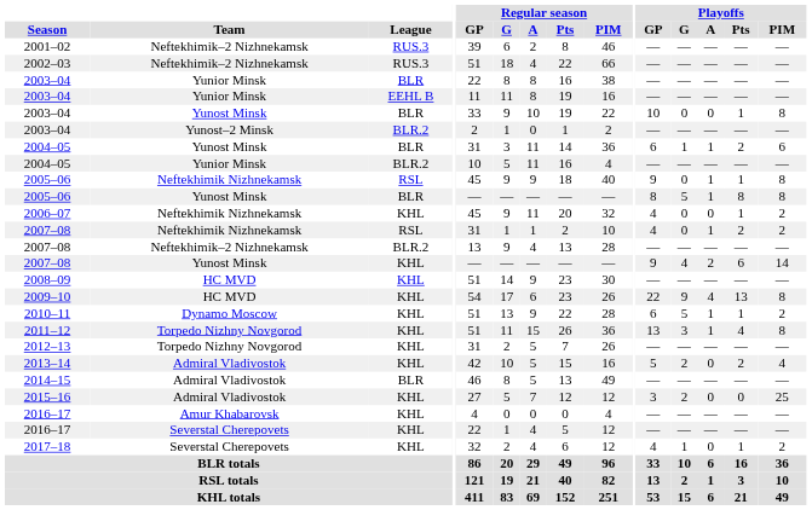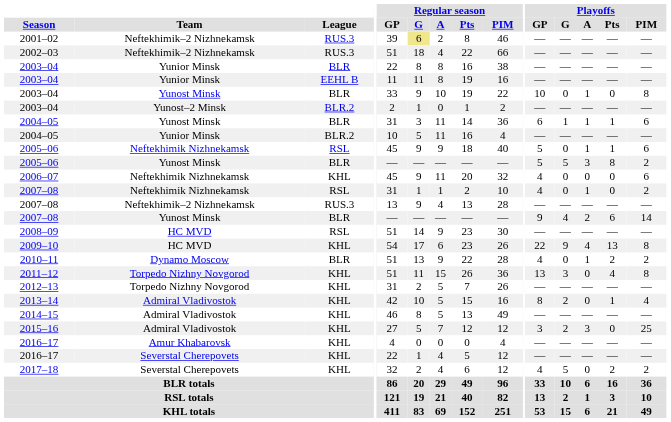 <table border="0" cellpadding="1" cellspacing="0" style="text-align:center; width:60em">
 <tr bgcolor="#e0e0e0">
 <th colspan="3" bgcolor="#ffffff"></th>
 <th rowspan="99" bgcolor="#ffffff"></th>
 <th colspan="5"><a href='#'>Regular season</a></th>
 <th rowspan="99" bgcolor="#ffffff"></th>
 <th colspan="5"><a href='#'>Playoffs</a></th>
 </tr>
 <tr bgcolor="#e0e0e0">
 <th><a href='#'>Season</a></th>
 <th>Team</th>
 <th>League</th>
 <th>GP</th>
 <th><a href='#'>G</a></th>
 <th><a href='#'>A</a></th>
 <th><a href='#'>Pts</a></th>
 <th><a href='#'>PIM</a></th>
 <th>GP</th>
 <th>G</th>
 <th>A</th>
 <th>Pts</th>
 <th>PIM</th>
 </tr>
 <tr>
 <td>2001–02</td>
 <td>Neftekhimik–2 Nizhnekamsk</td>
 <td><a href='#'>RUS.3</a></td>
 <td>39</td>
-<td>6</td>
+<td style="background: khaki;">6</td>
 <td>2</td>
 <td>8</td>
 <td>46</td>
 <td>—</td>
 <td>—</td>
 <td>—</td>
 <td>—</td>
 <td>—</td>
 </tr>
 <tr bgcolor="#f0f0f0">
 <td>2002–03</td>
 <td>Neftekhimik–2 Nizhnekamsk</td>
 <td>RUS.3</td>
 <td>51</td>
 <td>18</td>
 <td>4</td>
 <td>22</td>
 <td>66</td>
 <td>—</td>
 <td>—</td>
 <td>—</td>
 <td>—</td>
 <td>—</td>
 </tr>
 <tr>
 <td><a href='#'>2003–04</a></td>
 <td>Yunior Minsk</td>
 <td><a href='#'>BLR</a></td>
 <td>22</td>
 <td>8</td>
 <td>8</td>
 <td>16</td>
 <td>38</td>
 <td>—</td>
 <td>—</td>
 <td>—</td>
 <td>—</td>
 <td>—</td>
 </tr>
 <tr bgcolor="#f0f0f0">
 <td><a href='#'>2003–04</a></td>
 <td>Yunior Minsk</td>
 <td><a href='#'>EEHL B</a></td>
 <td>11</td>
 <td>11</td>
 <td>8</td>
 <td>19</td>
 <td>16</td>
 <td>—</td>
 <td>—</td>
 <td>—</td>
 <td>—</td>
 <td>—</td>
 </tr>
 <tr>
 <td>2003–04</td>
 <td><a href='#'>Yunost Minsk</a></td>
 <td>BLR</td>
 <td>33</td>
 <td>9</td>
 <td>10</td>
 <td>19</td>
 <td>22</td>
 <td>10</td>
 <td>0</td>
+<td>1</td>
 <td>0</td>
-<td>1</td>
 <td>8</td>
 </tr>
 <tr bgcolor="#f0f0f0">
 <td>2003–04</td>
 <td>Yunost–2 Minsk</td>
 <td><a href='#'>BLR.2</a></td>
 <td>2</td>
 <td>1</td>
 <td>0</td>
 <td>1</td>
 <td>2</td>
 <td>—</td>
 <td>—</td>
 <td>—</td>
 <td>—</td>
 <td>—</td>
 </tr>
 <tr>
 <td><a href='#'>2004–05</a></td>
 <td>Yunost Minsk</td>
 <td>BLR</td>
 <td>31</td>
 <td>3</td>
 <td>11</td>
 <td>14</td>
 <td>36</td>
 <td>6</td>
 <td>1</td>
 <td>1</td>
-<td>2</td>
+<td>1</td>
 <td>6</td>
 </tr>
 <tr bgcolor="#f0f0f0">
 <td>2004–05</td>
 <td>Yunior Minsk</td>
 <td>BLR.2</td>
 <td>10</td>
 <td>5</td>
 <td>11</td>
 <td>16</td>
 <td>4</td>
 <td>—</td>
 <td>—</td>
 <td>—</td>
 <td>—</td>
 <td>—</td>
 </tr>
 <tr>
 <td><a href='#'>2005–06</a></td>
 <td><a href='#'>Neftekhimik Nizhnekamsk</a></td>
 <td><a href='#'>RSL</a></td>
 <td>45</td>
 <td>9</td>
 <td>9</td>
 <td>18</td>
 <td>40</td>
-<td>9</td>
+<td>5</td>
 <td>0</td>
 <td>1</td>
 <td>1</td>
-<td>8</td>
+<td>6</td>
 </tr>
 <tr bgcolor="#f0f0f0">
 <td><a href='#'>2005–06</a></td>
 <td>Yunost Minsk</td>
 <td>BLR</td>
 <td>—</td>
 <td>—</td>
 <td>—</td>
 <td>—</td>
 <td>—</td>
+<td>5</td>
+<td>5</td>
+<td>3</td>
 <td>8</td>
-<td>5</td>
-<td>1</td>
-<td>8</td>
-<td>8</td>
+<td>2</td>
 </tr>
 <tr>
 <td><a href='#'>2006–07</a></td>
 <td>Neftekhimik Nizhnekamsk</td>
 <td>KHL</td>
 <td>45</td>
 <td>9</td>
 <td>11</td>
 <td>20</td>
 <td>32</td>
 <td>4</td>
 <td>0</td>
 <td>0</td>
-<td>1</td>
-<td>2</td>
+<td>0</td>
+<td>6</td>
 </tr>
 <tr bgcolor="#f0f0f0">
 <td><a href='#'>2007–08</a></td>
 <td>Neftekhimik Nizhnekamsk</td>
 <td>RSL</td>
 <td>31</td>
 <td>1</td>
 <td>1</td>
 <td>2</td>
 <td>10</td>
 <td>4</td>
 <td>0</td>
 <td>1</td>
-<td>2</td>
+<td>0</td>
 <td>2</td>
 </tr>
 <tr>
 <td>2007–08</td>
 <td>Neftekhimik–2 Nizhnekamsk</td>
-<td>BLR.2</td>
+<td>RUS.3</td>
 <td>13</td>
 <td>9</td>
 <td>4</td>
 <td>13</td>
 <td>28</td>
 <td>—</td>
 <td>—</td>
 <td>—</td>
 <td>—</td>
 <td>—</td>
 </tr>
 <tr bgcolor="#f0f0f0">
 <td><a href='#'>2007–08</a></td>
 <td>Yunost Minsk</td>
-<td>KHL</td>
+<td>BLR</td>
 <td>—</td>
 <td>—</td>
 <td>—</td>
 <td>—</td>
 <td>—</td>
 <td>9</td>
 <td>4</td>
 <td>2</td>
 <td>6</td>
 <td>14</td>
 </tr>
 <tr>
 <td><a href='#'>2008–09</a></td>
 <td><a href='#'>HC MVD</a></td>
-<td><a href='#'>KHL</a></td>
+<td>RSL</td>
 <td>51</td>
 <td>14</td>
 <td>9</td>
 <td>23</td>
 <td>30</td>
 <td>—</td>
 <td>—</td>
 <td>—</td>
 <td>—</td>
 <td>—</td>
 </tr>
 <tr bgcolor="#f0f0f0">
 <td><a href='#'>2009–10</a></td>
 <td>HC MVD</td>
 <td>KHL</td>
 <td>54</td>
 <td>17</td>
 <td>6</td>
 <td>23</td>
 <td>26</td>
 <td>22</td>
 <td>9</td>
 <td>4</td>
 <td>13</td>
 <td>8</td>
 </tr>
 <tr>
 <td><a href='#'>2010–11</a></td>
 <td><a href='#'>Dynamo Moscow</a></td>
-<td>KHL</td>
+<td>BLR</td>
 <td>51</td>
 <td>13</td>
 <td>9</td>
 <td>22</td>
 <td>28</td>
-<td>6</td>
-<td>5</td>
+<td>4</td>
+<td>0</td>
 <td>1</td>
-<td>1</td>
+<td>2</td>
 <td>2</td>
 </tr>
 <tr bgcolor="#f0f0f0">
 <td><a href='#'>2011–12</a></td>
 <td><a href='#'>Torpedo Nizhny Novgorod</a></td>
 <td>KHL</td>
 <td>51</td>
 <td>11</td>
 <td>15</td>
 <td>26</td>
 <td>36</td>
 <td>13</td>
 <td>3</td>
-<td>1</td>
+<td>0</td>
 <td>4</td>
 <td>8</td>
 </tr>
 <tr>
 <td><a href='#'>2012–13</a></td>
 <td>Torpedo Nizhny Novgorod</td>
 <td>KHL</td>
 <td>31</td>
 <td>2</td>
 <td>5</td>
 <td>7</td>
 <td>26</td>
 <td>—</td>
 <td>—</td>
 <td>—</td>
 <td>—</td>
 <td>—</td>
 </tr>
 <tr bgcolor="#f0f0f0">
 <td><a href='#'>2013–14</a></td>
 <td><a href='#'>Admiral Vladivostok</a></td>
 <td>KHL</td>
 <td>42</td>
 <td>10</td>
 <td>5</td>
 <td>15</td>
 <td>16</td>
-<td>5</td>
+<td>8</td>
 <td>2</td>
 <td>0</td>
-<td>2</td>
+<td>1</td>
 <td>4</td>
 </tr>
 <tr>
 <td><a href='#'>2014–15</a></td>
 <td>Admiral Vladivostok</td>
-<td>BLR</td>
+<td>KHL</td>
 <td>46</td>
 <td>8</td>
 <td>5</td>
 <td>13</td>
 <td>49</td>
 <td>—</td>
 <td>—</td>
 <td>—</td>
 <td>—</td>
 <td>—</td>
 </tr>
 <tr bgcolor="#f0f0f0">
 <td><a href='#'>2015–16</a></td>
 <td>Admiral Vladivostok</td>
 <td>KHL</td>
 <td>27</td>
 <td>5</td>
 <td>7</td>
 <td>12</td>
 <td>12</td>
 <td>3</td>
 <td>2</td>
-<td>0</td>
+<td>3</td>
 <td>0</td>
 <td>25</td>
 </tr>
 <tr>
 <td><a href='#'>2016–17</a></td>
 <td><a href='#'>Amur Khabarovsk</a></td>
 <td>KHL</td>
 <td>4</td>
 <td>0</td>
 <td>0</td>
 <td>0</td>
 <td>4</td>
 <td>—</td>
 <td>—</td>
 <td>—</td>
 <td>—</td>
 <td>—</td>
 </tr>
 <tr bgcolor="#f0f0f0">
 <td>2016–17</td>
 <td><a href='#'>Severstal Cherepovets</a></td>
 <td>KHL</td>
 <td>22</td>
 <td>1</td>
 <td>4</td>
 <td>5</td>
 <td>12</td>
 <td>—</td>
 <td>—</td>
 <td>—</td>
 <td>—</td>
 <td>—</td>
 </tr>
 <tr>
 <td><a href='#'>2017–18</a></td>
 <td>Severstal Cherepovets</td>
 <td>KHL</td>
 <td>32</td>
 <td>2</td>
 <td>4</td>
 <td>6</td>
 <td>12</td>
 <td>4</td>
-<td>1</td>
+<td>5</td>
 <td>0</td>
-<td>1</td>
+<td>2</td>
 <td>2</td>
 </tr>
 <tr bgcolor="#e0e0e0">
 <th colspan="3">BLR totals</th>
 <th>86</th>
 <th>20</th>
 <th>29</th>
 <th>49</th>
 <th>96</th>
 <th>33</th>
 <th>10</th>
 <th>6</th>
 <th>16</th>
 <th>36</th>
 </tr>
 <tr bgcolor="#e0e0e0">
 <th colspan="3">RSL totals</th>
 <th>121</th>
 <th>19</th>
 <th>21</th>
 <th>40</th>
 <th>82</th>
 <th>13</th>
 <th>2</th>
 <th>1</th>
 <th>3</th>
 <th>10</th>
 </tr>
 <tr bgcolor="#e0e0e0">
 <th colspan="3">KHL totals</th>
 <th>411</th>
 <th>83</th>
 <th>69</th>
 <th>152</th>
 <th>251</th>
 <th>53</th>
 <th>15</th>
 <th>6</th>
 <th>21</th>
 <th>49</th>
 </tr>
 </table>
